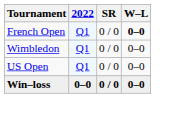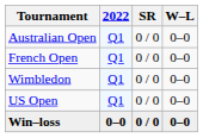 <table class="wikitable" style=text-align:center>
 <tr>
 <th>Tournament</th>
 <th><a href='#'>2022</a></th>
 <th>SR</th>
 <th>W–L</th>
 </tr>
 <tr>
+<td align=left><a href='#'>Australian Open</a></td>
+<td bgcolor=f0f8ff><a href='#'>Q1</a></td>
+<td>0 / 0</td>
+<td>0–0</td>
+</tr>
+<tr>
 <td align=left><a href='#'>French Open</a></td>
 <td bgcolor=f0f8ff><a href='#'>Q1</a></td>
 <td>0 / 0</td>
-<td><strong>0–0</strong></td>
+<td>0–0</td>
 </tr>
 <tr>
 <td align=left><a href='#'>Wimbledon</a></td>
 <td bgcolor=f0f8ff><a href='#'>Q1</a></td>
 <td>0 / 0</td>
 <td>0–0</td>
 </tr>
 <tr>
 <td align=left><a href='#'>US Open</a></td>
 <td bgcolor=f0f8ff><a href='#'>Q1</a></td>
 <td>0 / 0</td>
 <td>0–0</td>
 </tr>
 <tr style=background:#efefef;font-weight:bold>
 <td align=left>Win–loss</td>
 <td>0–0</td>
 <td>0 / 0</td>
 <td>0–0</td>
 </tr>
 </table>
